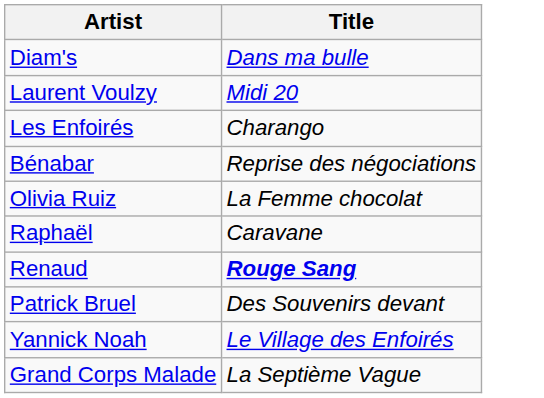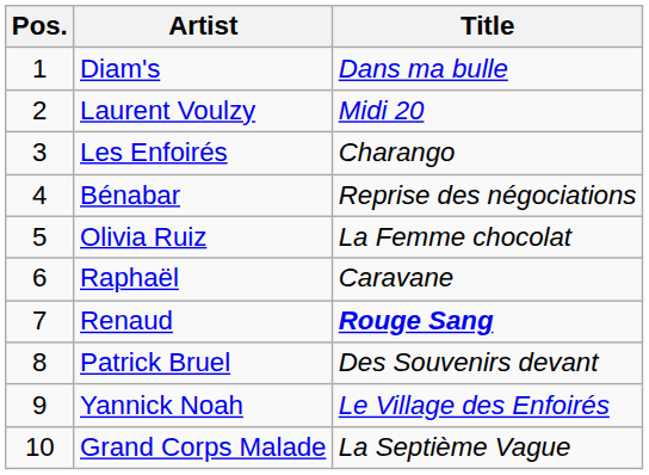 <table class="wikitable sortable">
 <tr>
+<th>Pos.</th>
 <th>Artist</th>
 <th>Title</th>
 </tr>
 <tr>
+<td style="text-align: center;">1</td>
 <td><a href='#'>Diam's</a></td>
 <td><em><a href='#'>Dans ma bulle</a></em></td>
 </tr>
 <tr>
+<td style="text-align: center;">2</td>
 <td><a href='#'>Laurent Voulzy</a></td>
 <td><em><a href='#'>Midi 20</a></em></td>
 </tr>
 <tr>
+<td style="text-align: center;">3</td>
 <td><a href='#'>Les Enfoirés</a></td>
 <td><em>Charango</em></td>
 </tr>
 <tr>
+<td style="text-align: center;">4</td>
 <td><a href='#'>Bénabar</a></td>
 <td><em>Reprise des négociations</em></td>
 </tr>
 <tr>
+<td style="text-align: center;">5</td>
 <td><a href='#'>Olivia Ruiz</a></td>
 <td><em>La Femme chocolat</em></td>
 </tr>
 <tr>
+<td style="text-align: center;">6</td>
 <td><a href='#'>Raphaël</a></td>
 <td><em>Caravane</em></td>
 </tr>
 <tr>
+<td style="text-align: center;">7</td>
 <td><a href='#'>Renaud</a></td>
 <td><strong><em><a href='#'>Rouge Sang</a></em></strong></td>
 </tr>
 <tr>
+<td style="text-align: center;">8</td>
 <td><a href='#'>Patrick Bruel</a></td>
 <td><em>Des Souvenirs devant</em></td>
 </tr>
 <tr>
+<td style="text-align: center;">9</td>
 <td><a href='#'>Yannick Noah</a></td>
 <td><em><a href='#'>Le Village des Enfoirés</a></em></td>
 </tr>
 <tr>
+<td style="text-align: center;">10</td>
 <td><a href='#'>Grand Corps Malade</a></td>
 <td><em>La Septième Vague</em></td>
 </tr>
 </table>
